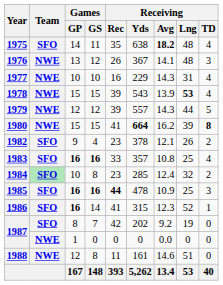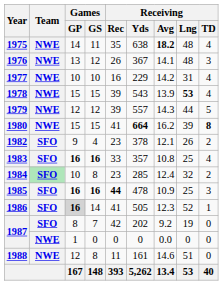 <table class="wikitable" style="text-align:center">
 <tr>
 <th rowspan="2">Year</th>
 <th rowspan="2">Team</th>
 <th colspan="2">Games</th>
 <th colspan="5">Receiving</th>
 </tr>
 <tr>
 <th>GP</th>
 <th>GS</th>
 <th>Rec</th>
 <th>Yds</th>
 <th>Avg</th>
 <th>Lng</th>
 <th>TD</th>
 </tr>
 <tr>
 <th><a href='#'>1975</a></th>
-<th><a href='#'>SFO</a></th>
+<th><a href='#'>NWE</a></th>
 <td>14</td>
 <td>11</td>
 <td>35</td>
 <td>638</td>
 <td><strong>18.2</strong></td>
 <td>48</td>
 <td>4</td>
 </tr>
 <tr>
 <th><a href='#'>1976</a></th>
 <th><a href='#'>NWE</a></th>
 <td>13</td>
 <td>12</td>
 <td>26</td>
 <td>367</td>
 <td>14.1</td>
 <td>48</td>
 <td>3</td>
 </tr>
 <tr>
 <th><a href='#'>1977</a></th>
 <th><a href='#'>NWE</a></th>
 <td>10</td>
 <td>10</td>
 <td>16</td>
 <td>229</td>
-<td>14.3</td>
+<td>14.2</td>
 <td>31</td>
 <td>4</td>
 </tr>
 <tr>
 <th><a href='#'>1978</a></th>
 <th><a href='#'>NWE</a></th>
 <td>15</td>
 <td>15</td>
 <td>39</td>
 <td>543</td>
 <td>13.9</td>
 <td><strong>53</strong></td>
 <td>4</td>
 </tr>
 <tr>
 <th><a href='#'>1979</a></th>
 <th><a href='#'>NWE</a></th>
 <td>12</td>
 <td>12</td>
 <td>39</td>
 <td>557</td>
 <td>14.3</td>
 <td>44</td>
 <td>5</td>
 </tr>
 <tr>
 <th><a href='#'>1980</a></th>
 <th><a href='#'>NWE</a></th>
 <td>15</td>
 <td>15</td>
 <td>41</td>
 <td><strong>664</strong></td>
 <td>16.2</td>
 <td>39</td>
 <td><strong>8</strong></td>
 </tr>
 <tr>
 <th><a href='#'>1982</a></th>
 <th><a href='#'>SFO</a></th>
 <td>9</td>
 <td>4</td>
 <td>23</td>
 <td>378</td>
 <td>12.1</td>
 <td>26</td>
 <td>2</td>
 </tr>
 <tr>
 <th><a href='#'>1983</a></th>
 <th><a href='#'>SFO</a></th>
 <td><strong>16</strong></td>
 <td><strong>16</strong></td>
 <td>33</td>
 <td>357</td>
 <td>10.8</td>
 <td>25</td>
 <td>4</td>
 </tr>
 <tr>
 <th><a href='#'>1984</a></th>
 <th style="background:#afe6ba; width:3em;"><a href='#'>SFO</a></th>
 <td>10</td>
 <td>8</td>
 <td>23</td>
 <td>285</td>
 <td>12.4</td>
 <td>32</td>
 <td>2</td>
 </tr>
 <tr>
 <th><a href='#'>1985</a></th>
 <th><a href='#'>SFO</a></th>
 <td><strong>16</strong></td>
 <td><strong>16</strong></td>
 <td><strong>44</strong></td>
 <td>478</td>
 <td>10.9</td>
 <td>25</td>
 <td>3</td>
 </tr>
 <tr>
 <th><a href='#'>1986</a></th>
 <th><a href='#'>SFO</a></th>
-<td><strong>16</strong></td>
+<td style="background: lightgrey;"><strong>16</strong></td>
 <td>14</td>
 <td>41</td>
-<td>315</td>
+<td>505</td>
 <td>12.3</td>
 <td>52</td>
 <td>1</td>
 </tr>
 <tr>
 <th rowspan="2"><a href='#'>1987</a></th>
 <th><a href='#'>SFO</a></th>
 <td>8</td>
 <td>7</td>
 <td>42</td>
 <td>202</td>
 <td>9.2</td>
 <td>19</td>
 <td>0</td>
 </tr>
 <tr>
 <th><a href='#'>NWE</a></th>
 <td>1</td>
 <td>0</td>
 <td>0</td>
 <td>0</td>
 <td>0.0</td>
 <td>0</td>
 <td>0</td>
 </tr>
 <tr>
 <th><a href='#'>1988</a></th>
 <th><a href='#'>NWE</a></th>
 <td>12</td>
 <td>8</td>
 <td>11</td>
 <td>161</td>
 <td>14.6</td>
 <td>51</td>
 <td>0</td>
 </tr>
 <tr>
 <th colspan="2"></th>
 <th>167</th>
 <th>148</th>
 <th>393</th>
 <th>5,262</th>
 <th>13.4</th>
 <th>53</th>
 <th>40</th>
 </tr>
 </table>
